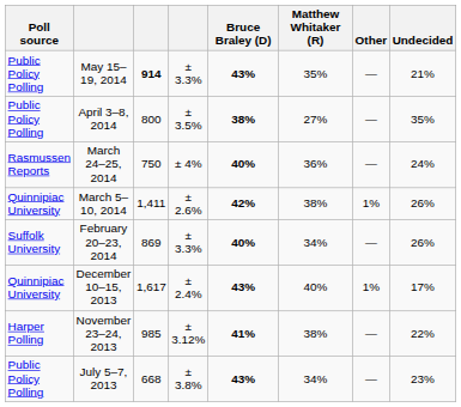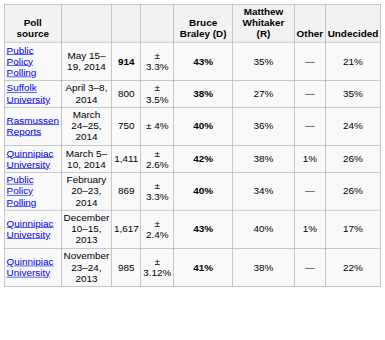 <table class="wikitable" style="text-align:center">
 <tr valign= bottom>
 <th>Poll source</th>
 <th></th>
 <th></th>
 <th></th>
 <th style="width:100px;">Bruce<br>Braley (D)</th>
 <th style="width:100px;">Matthew<br>Whitaker (R)</th>
 <th>Other</th>
 <th>Undecided</th>
 </tr>
 <tr>
 <td align=left><a href='#'>Public Policy Polling</a></td>
 <td>May 15–19, 2014</td>
 <td><strong>914</strong></td>
 <td>± 3.3%</td>
 <td><strong>43%</strong></td>
 <td>35%</td>
 <td>—</td>
 <td>21%</td>
 </tr>
 <tr>
-<td align=left><a href='#'>Public Policy Polling</a></td>
+<td align=left><a href='#'>Suffolk University</a></td>
 <td>April 3–8, 2014</td>
 <td>800</td>
 <td>± 3.5%</td>
 <td><strong>38%</strong></td>
 <td>27%</td>
 <td>—</td>
 <td>35%</td>
 </tr>
 <tr>
 <td align=left><a href='#'>Rasmussen Reports</a></td>
 <td>March 24–25, 2014</td>
 <td>750</td>
 <td>± 4%</td>
 <td><strong>40%</strong></td>
 <td>36%</td>
 <td>—</td>
 <td>24%</td>
 </tr>
 <tr>
 <td align=left><a href='#'>Quinnipiac University</a></td>
 <td>March 5–10, 2014</td>
 <td>1,411</td>
 <td>± 2.6%</td>
 <td><strong>42%</strong></td>
 <td>38%</td>
 <td>1%</td>
 <td>26%</td>
 </tr>
 <tr>
-<td align=left><a href='#'>Suffolk University</a></td>
+<td align=left><a href='#'>Public Policy Polling</a></td>
 <td>February 20–23, 2014</td>
 <td>869</td>
 <td>± 3.3%</td>
 <td><strong>40%</strong></td>
 <td>34%</td>
 <td>—</td>
 <td>26%</td>
 </tr>
 <tr>
 <td align=left><a href='#'>Quinnipiac University</a></td>
 <td>December 10–15, 2013</td>
 <td>1,617</td>
 <td>± 2.4%</td>
 <td><strong>43%</strong></td>
 <td>40%</td>
 <td>1%</td>
 <td>17%</td>
 </tr>
 <tr>
-<td align=left><a href='#'>Harper Polling</a></td>
+<td align=left><a href='#'>Quinnipiac University</a></td>
 <td>November 23–24, 2013</td>
 <td>985</td>
 <td>± 3.12%</td>
 <td><strong>41%</strong></td>
 <td>38%</td>
 <td>—</td>
 <td>22%</td>
 </tr>
-<tr>
-<td align=left><a href='#'>Public Policy Polling</a></td>
-<td>July 5–7, 2013</td>
-<td>668</td>
-<td>± 3.8%</td>
-<td><strong>43%</strong></td>
-<td>34%</td>
-<td>—</td>
-<td>23%</td>
-</tr>
 </table>
